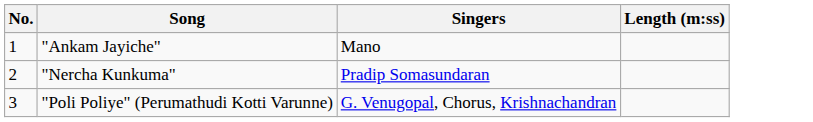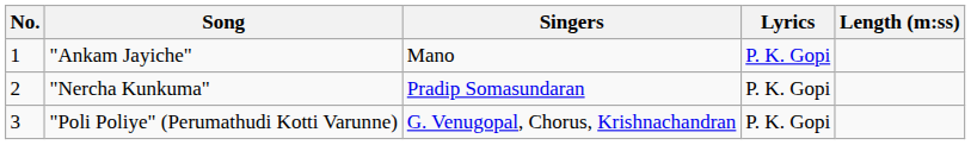 <table class="wikitable" style="font-size:95%;">
 <tr>
 <th>No.</th>
 <th>Song</th>
 <th>Singers</th>
+<th>Lyrics</th>
 <th>Length (m:ss)</th>
 </tr>
 <tr>
 <td>1</td>
 <td>"Ankam Jayiche"</td>
 <td>Mano</td>
+<td><a href='#'>P. K. Gopi</a></td>
 <td></td>
 </tr>
 <tr>
 <td>2</td>
 <td>"Nercha Kunkuma"</td>
 <td><a href='#'>Pradip Somasundaran</a></td>
+<td>P. K. Gopi</td>
 <td></td>
 </tr>
 <tr>
 <td>3</td>
 <td>"Poli Poliye" (Perumathudi Kotti Varunne)</td>
 <td><a href='#'>G. Venugopal</a>, Chorus, <a href='#'>Krishnachandran</a></td>
+<td>P. K. Gopi</td>
 <td></td>
 </tr>
 </table>
